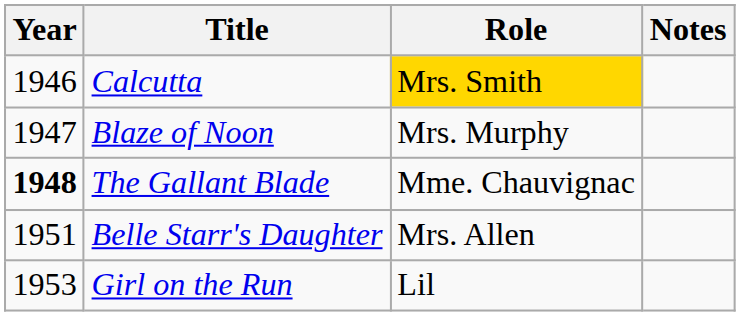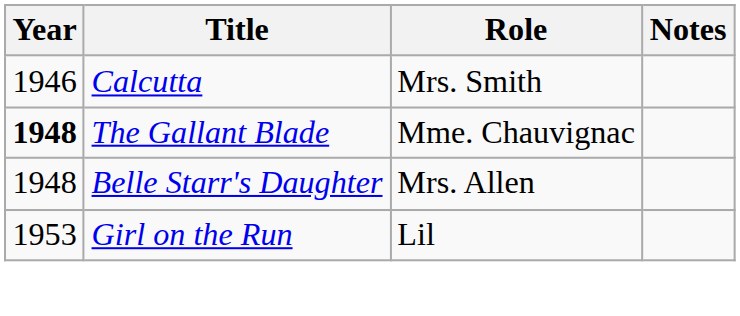 <table class="wikitable">
 <tr>
 <th>Year</th>
 <th>Title</th>
 <th>Role</th>
 <th>Notes</th>
 </tr>
 <tr>
 <td>1946</td>
 <td><em><a href='#'>Calcutta</a></em></td>
-<td style="background: gold;">Mrs. Smith</td>
-<td></td>
-</tr>
-<tr>
-<td>1947</td>
-<td><em><a href='#'>Blaze of Noon</a></em></td>
-<td>Mrs. Murphy</td>
+<td>Mrs. Smith</td>
 <td></td>
 </tr>
 <tr>
 <td><strong>1948</strong></td>
 <td><em><a href='#'>The Gallant Blade</a></em></td>
 <td>Mme. Chauvignac</td>
 <td></td>
 </tr>
 <tr>
-<td>1951</td>
+<td>1948</td>
 <td><em><a href='#'>Belle Starr's Daughter</a></em></td>
 <td>Mrs. Allen</td>
 <td></td>
 </tr>
 <tr>
 <td>1953</td>
 <td><em><a href='#'>Girl on the Run</a></em></td>
 <td>Lil</td>
 <td></td>
 </tr>
 </table>
